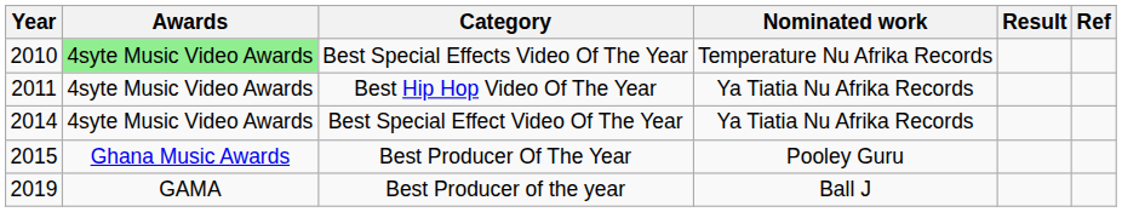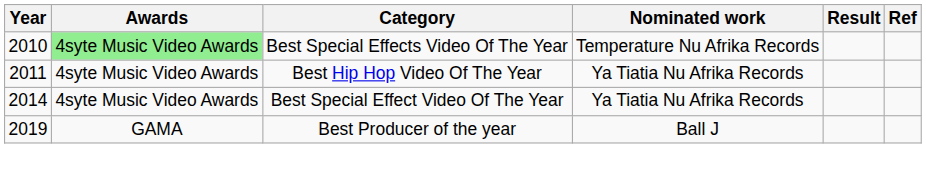 <table class="wikitable plainrowheaders" style="text-align:center;">
 <tr>
 <th>Year</th>
 <th>Awards</th>
 <th>Category</th>
 <th>Nominated work</th>
 <th>Result</th>
 <th>Ref</th>
 </tr>
 <tr>
 <td>2010</td>
 <td style="background: lightgreen;">4syte Music Video Awards</td>
 <td>Best Special Effects Video Of The Year</td>
 <td>Temperature  Nu Afrika Records</td>
 <td></td>
 <td></td>
 </tr>
 <tr>
 <td>2011</td>
 <td>4syte Music Video Awards</td>
 <td>Best <a href='#'>Hip Hop</a> Video Of The Year</td>
 <td>Ya Tiatia  Nu Afrika Records</td>
 <td></td>
 <td></td>
 </tr>
 <tr>
 <td>2014</td>
 <td>4syte Music Video Awards</td>
 <td>Best Special Effect Video Of The Year</td>
 <td>Ya Tiatia  Nu Afrika Records</td>
 <td></td>
 <td></td>
 </tr>
 <tr>
-<td>2015</td>
-<td><a href='#'>Ghana Music Awards</a></td>
-<td>Best Producer Of The Year</td>
-<td>Pooley  Guru</td>
-<td></td>
-<td></td>
-</tr>
-<tr>
 <td>2019</td>
 <td>GAMA</td>
 <td>Best Producer of the year</td>
 <td>Ball J</td>
 <td></td>
 <td></td>
 </tr>
 </table>
